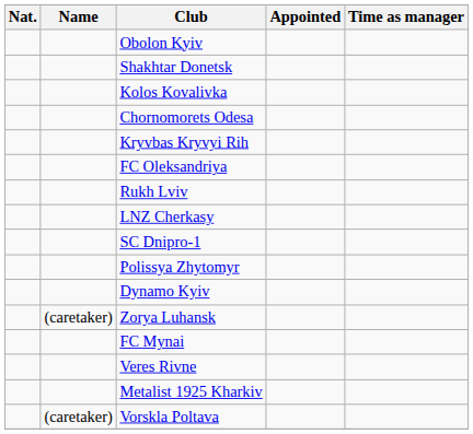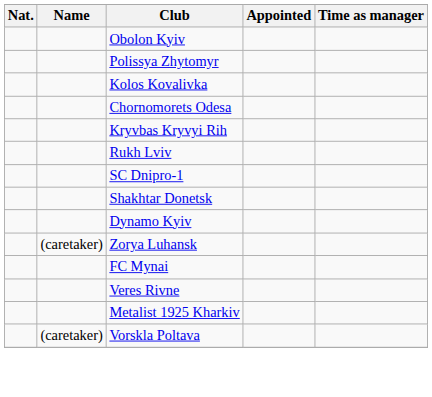 <table class="wikitable sortable">
 <tr>
 </tr>
 <tr>
 <th>Nat.</th>
 <th>Name</th>
 <th>Club</th>
 <th>Appointed</th>
 <th>Time as manager</th>
 </tr>
 <tr>
 <td></td>
 <td></td>
 <td><a href='#'>Obolon Kyiv</a></td>
 <td></td>
 <td></td>
 </tr>
 <tr>
 <td></td>
 <td></td>
-<td><a href='#'>Shakhtar Donetsk</a></td>
+<td><a href='#'>Polissya Zhytomyr</a></td>
 <td></td>
 <td></td>
 </tr>
 <tr>
 <td></td>
 <td></td>
 <td><a href='#'>Kolos Kovalivka</a></td>
 <td></td>
 <td></td>
 </tr>
 <tr>
 <td></td>
 <td></td>
 <td><a href='#'>Chornomorets Odesa</a></td>
 <td></td>
 <td></td>
 </tr>
 <tr>
 <td></td>
 <td></td>
 <td><a href='#'>Kryvbas Kryvyi Rih</a></td>
 <td></td>
 <td></td>
 </tr>
 <tr>
 <td></td>
 <td></td>
-<td><a href='#'>FC Oleksandriya</a></td>
-<td></td>
-<td></td>
-</tr>
-<tr>
-<td></td>
-<td></td>
 <td><a href='#'>Rukh Lviv</a></td>
-<td></td>
-<td></td>
-</tr>
-<tr>
-<td></td>
-<td></td>
-<td><a href='#'>LNZ Cherkasy</a></td>
 <td></td>
 <td></td>
 </tr>
 <tr>
 <td></td>
 <td></td>
 <td><a href='#'>SC Dnipro-1</a></td>
 <td></td>
 <td></td>
 </tr>
 <tr>
 <td></td>
 <td></td>
-<td><a href='#'>Polissya Zhytomyr</a></td>
+<td><a href='#'>Shakhtar Donetsk</a></td>
 <td></td>
 <td></td>
 </tr>
 <tr>
 <td></td>
 <td></td>
 <td><a href='#'>Dynamo Kyiv</a></td>
 <td></td>
 <td></td>
 </tr>
 <tr>
 <td></td>
 <td> (caretaker)</td>
 <td><a href='#'>Zorya Luhansk</a></td>
 <td></td>
 <td></td>
 </tr>
 <tr>
 <td></td>
 <td></td>
 <td><a href='#'>FC Mynai</a></td>
 <td></td>
 <td></td>
 </tr>
 <tr>
 <td></td>
 <td></td>
 <td><a href='#'>Veres Rivne</a></td>
 <td></td>
 <td></td>
 </tr>
 <tr>
 <td></td>
 <td></td>
 <td><a href='#'>Metalist 1925 Kharkiv</a></td>
 <td></td>
 <td></td>
 </tr>
 <tr>
 <td></td>
 <td> (caretaker)</td>
 <td><a href='#'>Vorskla Poltava</a></td>
 <td></td>
 <td></td>
 </tr>
 <tr>
 </tr>
 </table>
